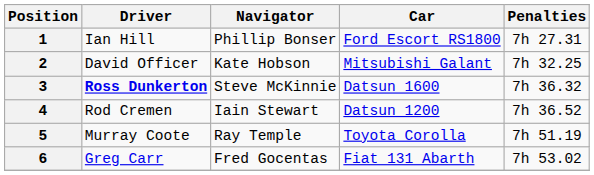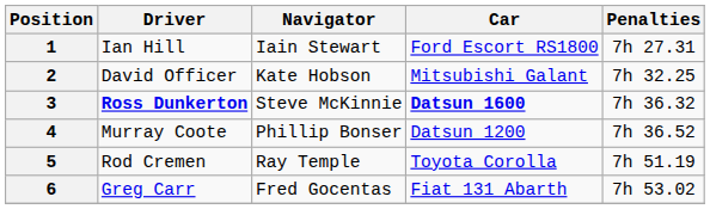 <table class="wikitable" border="1">
 <tr>
 <th>Position</th>
 <th>Driver</th>
 <th>Navigator</th>
 <th>Car</th>
 <th>Penalties</th>
 </tr>
 <tr>
 <th>1</th>
 <td>Ian Hill</td>
-<td>Phillip Bonser</td>
+<td>Iain Stewart</td>
 <td><a href='#'>Ford Escort RS1800</a></td>
 <td align="center">7h 27.31</td>
 </tr>
 <tr>
 <th>2</th>
 <td>David Officer</td>
 <td>Kate Hobson</td>
 <td><a href='#'>Mitsubishi Galant</a></td>
 <td align="center">7h 32.25</td>
 </tr>
 <tr>
 <th>3</th>
 <td><strong><a href='#'>Ross Dunkerton</a></strong></td>
 <td>Steve McKinnie</td>
-<td><a href='#'>Datsun 1600</a></td>
+<td><strong><a href='#'>Datsun 1600</a></strong></td>
 <td align="center">7h 36.32</td>
 </tr>
 <tr>
 <th>4</th>
-<td>Rod Cremen</td>
-<td>Iain Stewart</td>
+<td>Murray Coote</td>
+<td>Phillip Bonser</td>
 <td><a href='#'>Datsun 1200</a></td>
 <td align="center">7h 36.52</td>
 </tr>
 <tr>
 <th>5</th>
-<td>Murray Coote</td>
+<td>Rod Cremen</td>
 <td>Ray Temple</td>
 <td><a href='#'>Toyota Corolla</a></td>
 <td align="center">7h 51.19</td>
 </tr>
 <tr>
 <th>6</th>
 <td><a href='#'>Greg Carr</a></td>
 <td>Fred Gocentas</td>
 <td><a href='#'>Fiat 131 Abarth</a></td>
 <td align="center">7h 53.02</td>
 </tr>
 <tr>
 </tr>
 </table>
